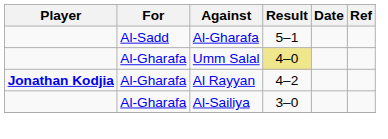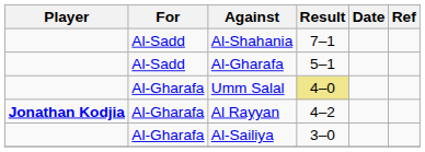 <table class="wikitable" style="font-size: 95%;">
 <tr>
 <th>Player</th>
 <th>For</th>
 <th>Against</th>
 <th style="text-align:center">Result</th>
 <th>Date</th>
 <th>Ref</th>
+</tr>
+<tr>
+<td> </td>
+<td><a href='#'>Al-Sadd</a></td>
+<td><a href='#'>Al-Shahania</a></td>
+<td style="text-align:center;">7–1</td>
+<td></td>
+<td></td>
 </tr>
 <tr>
 <td> </td>
 <td><a href='#'>Al-Sadd</a></td>
 <td><a href='#'>Al-Gharafa</a></td>
 <td style="text-align:center;">5–1</td>
 <td></td>
 <td></td>
 </tr>
 <tr>
 <td> </td>
 <td><a href='#'>Al-Gharafa</a></td>
 <td><a href='#'>Umm Salal</a></td>
 <td style="background: khaki; text-align:center;">4–0</td>
 <td></td>
 <td></td>
 </tr>
 <tr>
 <td> <strong><a href='#'>Jonathan Kodjia</a></strong></td>
 <td><a href='#'>Al-Gharafa</a></td>
 <td><a href='#'>Al Rayyan</a></td>
 <td style="text-align:center;">4–2</td>
 <td></td>
 <td></td>
 </tr>
 <tr>
 <td> </td>
 <td><a href='#'>Al-Gharafa</a></td>
 <td><a href='#'>Al-Sailiya</a></td>
 <td style="text-align:center;">3–0</td>
 <td></td>
 <td></td>
 </tr>
 <tr>
 </tr>
 </table>
